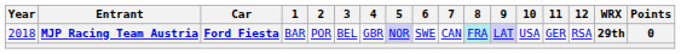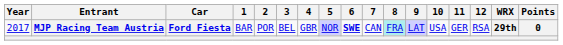 <table class="wikitable" style="text-align:center; font-size:85%;">
 <tr valign="top">
 <th>Year</th>
 <th>Entrant</th>
 <th>Car</th>
 <th>1</th>
 <th>2</th>
 <th>3</th>
 <th>4</th>
 <th>5</th>
 <th>6</th>
 <th>7</th>
 <th>8</th>
 <th>9</th>
 <th>10</th>
 <th>11</th>
 <th>12</th>
 <th>WRX</th>
 <th>Points</th>
 </tr>
 <tr>
-<td><a href='#'>2018</a></td>
+<td><a href='#'>2017</a></td>
 <th nowrap><a href='#'>MJP Racing Team Austria</a></th>
 <th nowrap><a href='#'>Ford Fiesta</a></th>
 <td><a href='#'>BAR</a></td>
 <td><a href='#'>POR</a></td>
 <td><a href='#'>BEL</a></td>
 <td><a href='#'>GBR</a></td>
 <td style="background:#CFCFFF;"><a href='#'>NOR</a><br></td>
-<td><a href='#'>SWE</a></td>
+<td><strong><a href='#'>SWE</a></strong></td>
 <td><a href='#'>CAN</a></td>
 <td style="background: paleturquoise;"><a href='#'>FRA</a></td>
 <td style="background:#CFCFFF;"><a href='#'>LAT</a><br></td>
 <td><a href='#'>USA</a></td>
 <td><a href='#'>GER</a></td>
 <td><a href='#'>RSA</a></td>
 <th>29th</th>
 <th>0</th>
 </tr>
 <tr>
 <th colspan="17"></th>
 </tr>
 </table>
